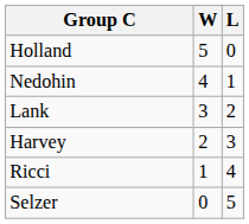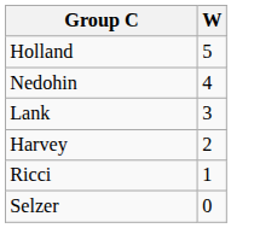 <table class="wikitable">
 <tr>
 <th width=150>Group C</th>
 <th>W</th>
-<th>L</th>
 </tr>
 <tr>
 <td> Holland</td>
 <td>5</td>
-<td>0</td>
 </tr>
 <tr>
 <td> Nedohin</td>
 <td>4</td>
-<td>1</td>
 </tr>
 <tr>
 <td> Lank</td>
 <td>3</td>
-<td>2</td>
 </tr>
 <tr>
 <td> Harvey</td>
 <td>2</td>
-<td>3</td>
 </tr>
 <tr>
 <td> Ricci</td>
 <td>1</td>
-<td>4</td>
 </tr>
 <tr>
 <td> Selzer</td>
 <td>0</td>
-<td>5</td>
 </tr>
 </table>
